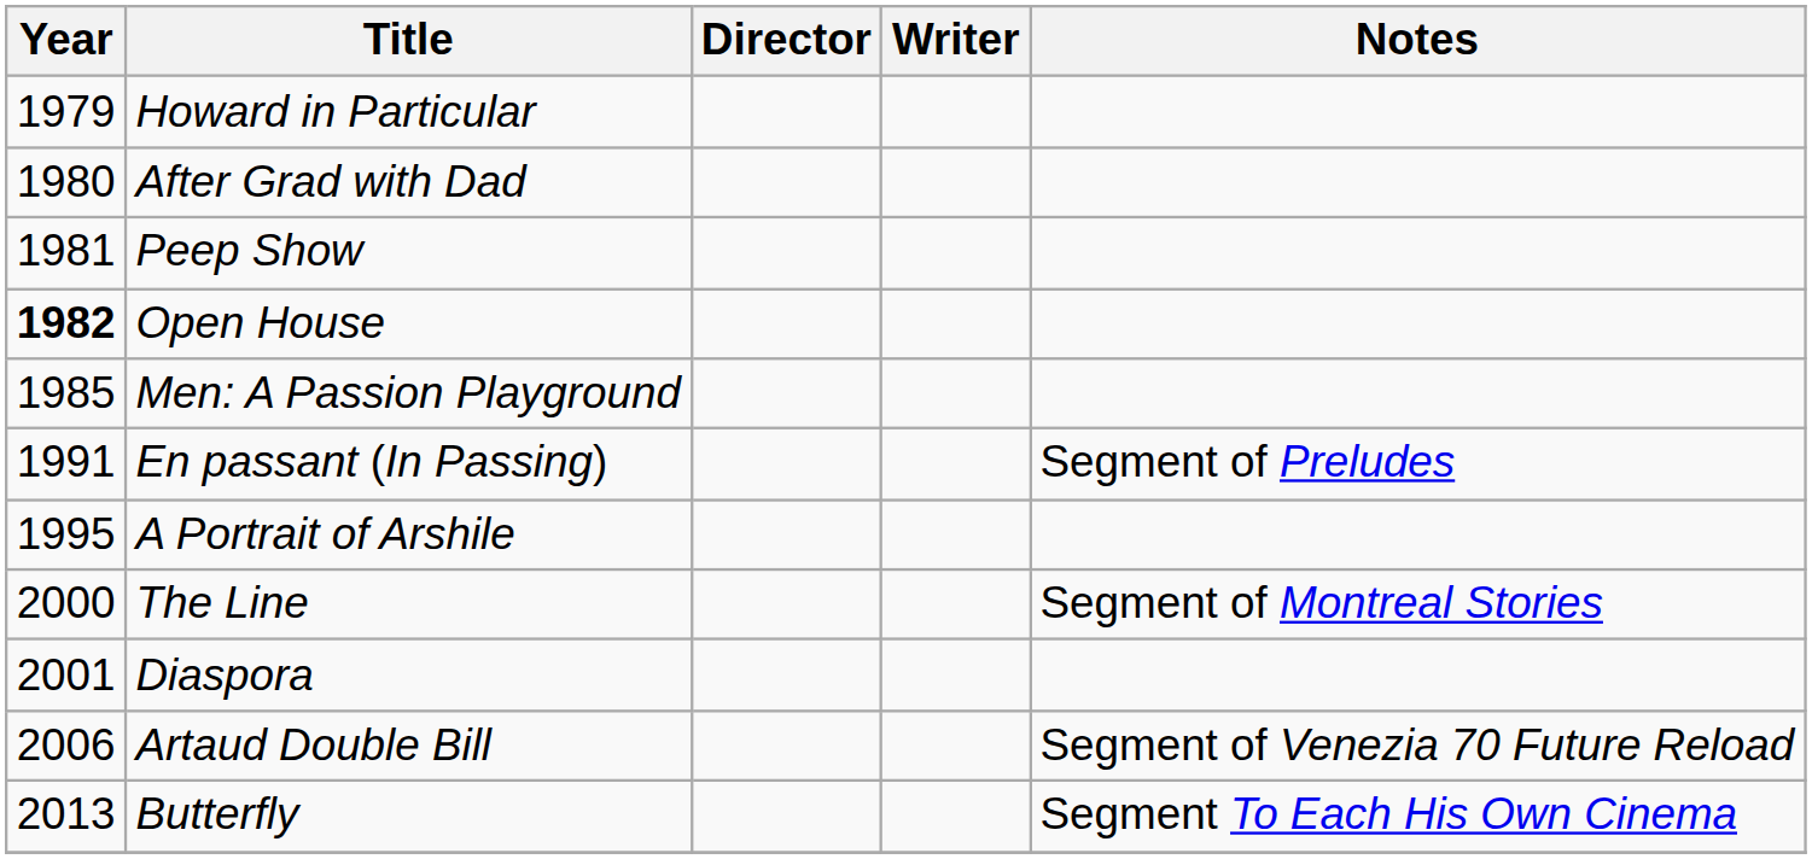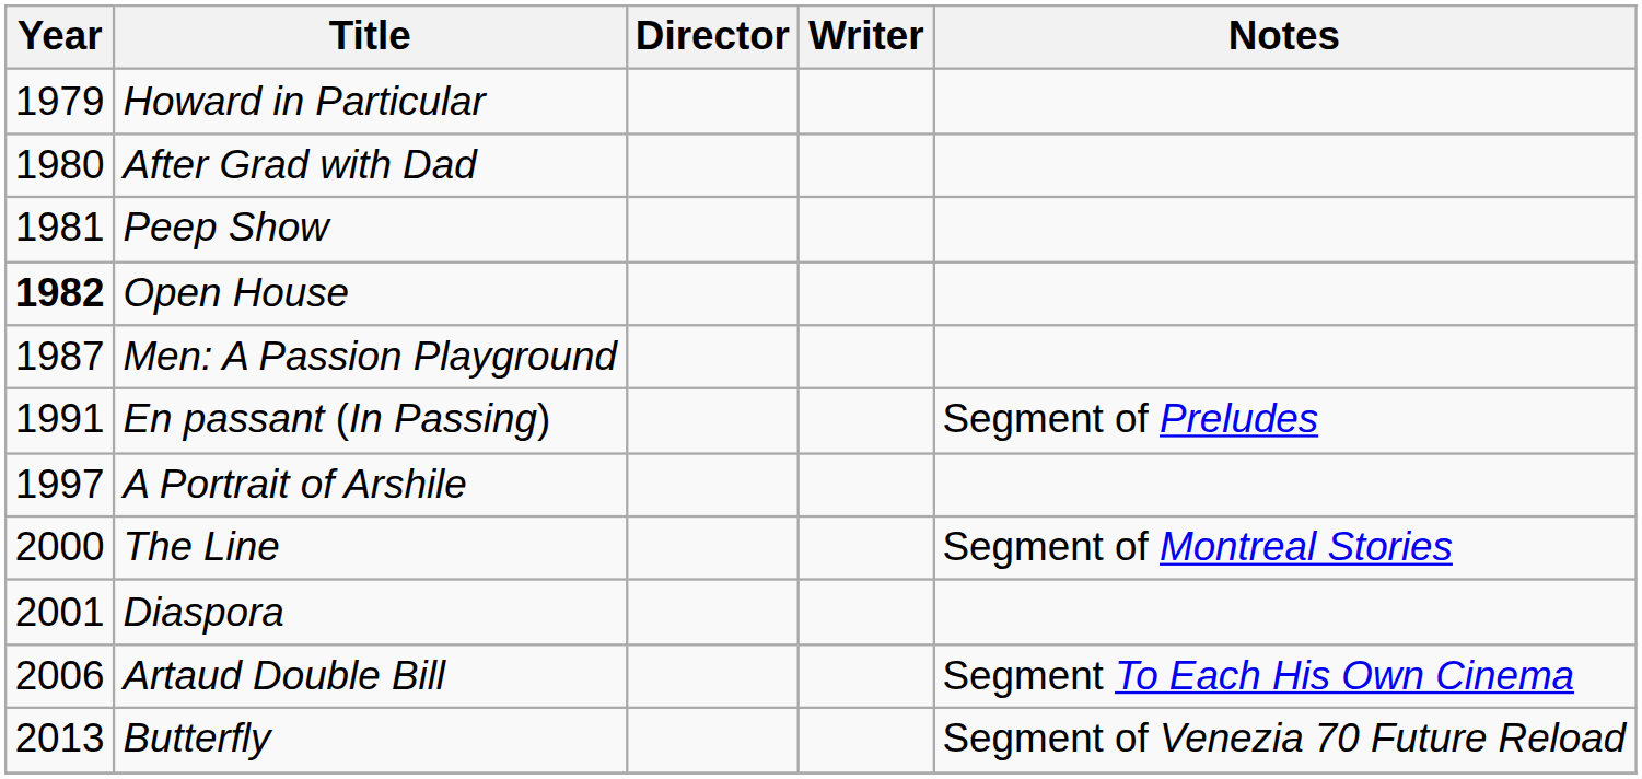 <table class="wikitable sortable">
 <tr>
 <th>Year</th>
 <th>Title</th>
 <th>Director</th>
 <th>Writer</th>
 <th class="unsortable">Notes</th>
 </tr>
 <tr>
 <td>1979</td>
 <td><em>Howard in Particular</em></td>
 <td></td>
 <td></td>
 <td></td>
 </tr>
 <tr>
 <td>1980</td>
 <td><em>After Grad with Dad</em></td>
 <td></td>
 <td></td>
 <td></td>
 </tr>
 <tr>
 <td>1981</td>
 <td><em>Peep Show</em></td>
 <td></td>
 <td></td>
 <td></td>
 </tr>
 <tr>
 <td><strong>1982</strong></td>
 <td><em>Open House</em></td>
 <td></td>
 <td></td>
 <td></td>
 </tr>
 <tr>
-<td>1985</td>
+<td>1987</td>
 <td><em>Men: A Passion Playground</em></td>
 <td></td>
 <td></td>
 <td></td>
 </tr>
 <tr>
 <td>1991</td>
 <td><em>En passant</em> (<em>In Passing</em>)</td>
 <td></td>
 <td></td>
 <td>Segment of <em><a href='#'>Preludes</a></em></td>
 </tr>
 <tr>
-<td>1995</td>
+<td>1997</td>
 <td data-sort-value="Portrait of Arshile, A"><em>A Portrait of Arshile</em></td>
 <td></td>
 <td></td>
 <td></td>
 </tr>
 <tr>
 <td>2000</td>
 <td data-sort-value="Line, The"><em>The Line</em></td>
 <td></td>
 <td></td>
 <td>Segment of <em><a href='#'>Montreal Stories</a></em></td>
 </tr>
 <tr>
 <td>2001</td>
 <td><em>Diaspora</em></td>
 <td></td>
 <td></td>
 <td></td>
 </tr>
 <tr>
 <td>2006</td>
 <td><em>Artaud Double Bill</em></td>
 <td></td>
 <td></td>
-<td>Segment of <em>Venezia 70 Future Reload</em></td>
+<td>Segment <em><a href='#'>To Each His Own Cinema</a></em></td>
 </tr>
 <tr>
 <td>2013</td>
 <td><em>Butterfly</em></td>
 <td></td>
 <td></td>
-<td>Segment <em><a href='#'>To Each His Own Cinema</a></em></td>
+<td>Segment of <em>Venezia 70 Future Reload</em></td>
 </tr>
 <tr>
 </tr>
 </table>
